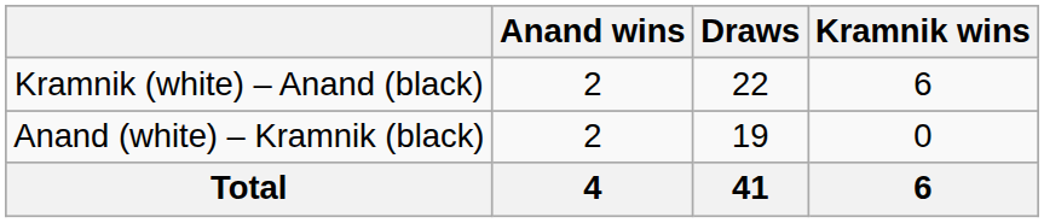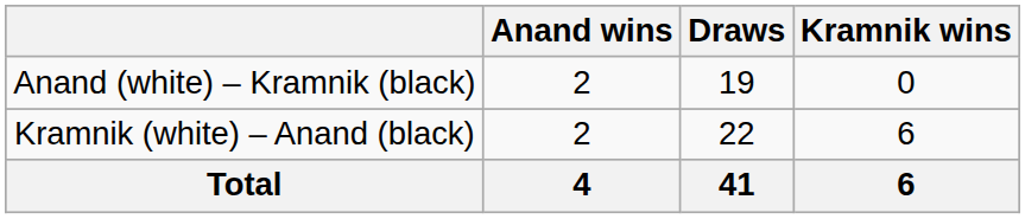 <table class="wikitable">
 <tr>
 <th></th>
 <th>Anand wins</th>
 <th>Draws</th>
 <th>Kramnik wins</th>
 </tr>
 <tr align=center>
+<td>Anand (white) – Kramnik (black)</td>
+<td>2</td>
+<td>19</td>
+<td>0</td>
+</tr>
+<tr align=center>
 <td>Kramnik (white) – Anand (black)</td>
 <td>2</td>
 <td>22</td>
 <td>6</td>
-</tr>
-<tr align=center>
-<td>Anand (white) – Kramnik (black)</td>
-<td>2</td>
-<td>19</td>
-<td>0</td>
 </tr>
 <tr>
 <th>Total</th>
 <th>4</th>
 <th>41</th>
 <th>6</th>
 </tr>
 </table>
